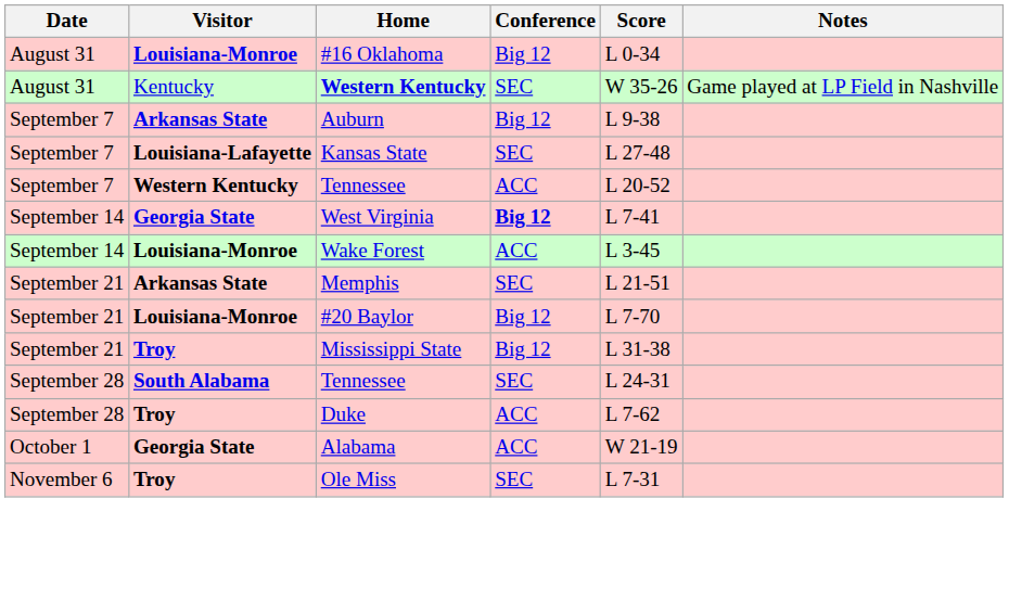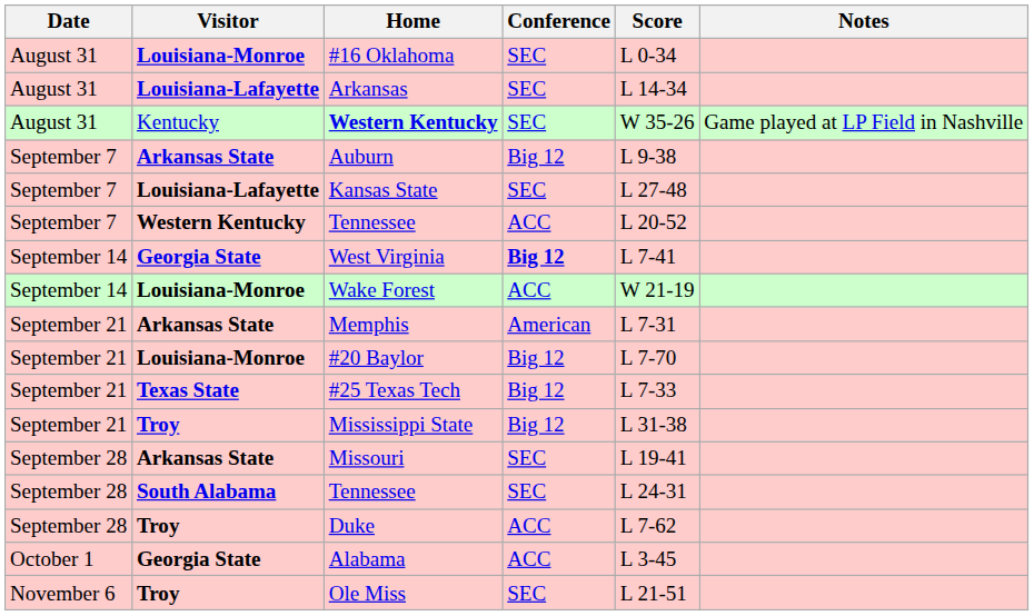 <table class="wikitable">
 <tr>
 <th>Date</th>
 <th>Visitor</th>
 <th>Home</th>
 <th>Conference</th>
 <th>Score</th>
 <th>Notes</th>
 </tr>
 <tr style="background:#fcc;">
 <td>August 31</td>
 <td><strong><a href='#'>Louisiana-Monroe</a></strong></td>
 <td><a href='#'>#16 Oklahoma</a></td>
-<td><a href='#'>Big 12</a></td>
+<td><a href='#'>SEC</a></td>
 <td>L 0-34</td>
+<td></td>
+</tr>
+<tr style="background:#fcc;">
+<td>August 31</td>
+<td><strong><a href='#'>Louisiana-Lafayette</a></strong></td>
+<td><a href='#'>Arkansas</a></td>
+<td><a href='#'>SEC</a></td>
+<td>L 14-34</td>
 <td></td>
 </tr>
 <tr style="background:#cfc;">
 <td>August 31</td>
 <td><a href='#'>Kentucky</a></td>
 <td><strong><a href='#'>Western Kentucky</a></strong></td>
 <td><a href='#'>SEC</a></td>
 <td>W 35-26</td>
 <td>Game played at <a href='#'>LP Field</a> in Nashville</td>
 </tr>
 <tr style="background:#fcc;">
 <td>September 7</td>
 <td><strong><a href='#'>Arkansas State</a></strong></td>
 <td><a href='#'>Auburn</a></td>
 <td><a href='#'>Big 12</a></td>
 <td>L 9-38</td>
 <td></td>
 </tr>
 <tr style="background:#fcc;">
 <td>September 7</td>
 <td><strong>Louisiana-Lafayette</strong></td>
 <td><a href='#'>Kansas State</a></td>
 <td><a href='#'>SEC</a></td>
 <td>L 27-48</td>
 <td></td>
 </tr>
 <tr style="background:#fcc;">
 <td>September 7</td>
 <td><strong>Western Kentucky</strong></td>
 <td><a href='#'>Tennessee</a></td>
 <td><a href='#'>ACC</a></td>
 <td>L 20-52</td>
 <td></td>
 </tr>
 <tr style="background:#fcc;">
 <td>September 14</td>
 <td><strong><a href='#'>Georgia State</a></strong></td>
 <td><a href='#'>West Virginia</a></td>
 <td><strong><a href='#'>Big 12</a></strong></td>
 <td>L 7-41</td>
 <td></td>
 </tr>
 <tr style="background:#cfc;">
 <td>September 14</td>
 <td><strong>Louisiana-Monroe</strong></td>
 <td><a href='#'>Wake Forest</a></td>
 <td><a href='#'>ACC</a></td>
-<td>L 3-45</td>
+<td>W 21-19</td>
 <td></td>
 </tr>
 <tr style="background:#fcc;">
 <td>September 21</td>
 <td><strong>Arkansas State</strong></td>
 <td><a href='#'>Memphis</a></td>
-<td><a href='#'>SEC</a></td>
-<td>L 21-51</td>
+<td><a href='#'>American</a></td>
+<td>L 7-31</td>
 <td></td>
 </tr>
 <tr style="background:#fcc;">
 <td>September 21</td>
 <td><strong>Louisiana-Monroe</strong></td>
 <td><a href='#'>#20 Baylor</a></td>
 <td><a href='#'>Big 12</a></td>
 <td>L 7-70</td>
 <td></td>
 </tr>
 <tr style="background:#fcc;">
 <td>September 21</td>
+<td><strong><a href='#'>Texas State</a></strong></td>
+<td><a href='#'>#25 Texas Tech</a></td>
+<td><a href='#'>Big 12</a></td>
+<td>L 7-33</td>
+<td></td>
+</tr>
+<tr style="background:#fcc;">
+<td>September 21</td>
 <td><strong><a href='#'>Troy</a></strong></td>
 <td><a href='#'>Mississippi State</a></td>
 <td><a href='#'>Big 12</a></td>
 <td>L 31-38</td>
+<td></td>
+</tr>
+<tr style="background:#fcc;">
+<td>September 28</td>
+<td><strong>Arkansas State</strong></td>
+<td><a href='#'>Missouri</a></td>
+<td><a href='#'>SEC</a></td>
+<td>L 19-41</td>
 <td></td>
 </tr>
 <tr style="background:#fcc;">
 <td>September 28</td>
 <td><strong><a href='#'>South Alabama</a></strong></td>
 <td><a href='#'>Tennessee</a></td>
 <td><a href='#'>SEC</a></td>
 <td>L 24-31</td>
 <td></td>
 </tr>
 <tr style="background:#fcc;">
 <td>September 28</td>
 <td><strong>Troy</strong></td>
 <td><a href='#'>Duke</a></td>
 <td><a href='#'>ACC</a></td>
 <td>L 7-62</td>
 <td></td>
 </tr>
 <tr style="background:#fcc;">
 <td>October 1</td>
 <td><strong>Georgia State</strong></td>
 <td><a href='#'>Alabama</a></td>
 <td><a href='#'>ACC</a></td>
-<td>W 21-19</td>
+<td>L 3-45</td>
 <td></td>
 </tr>
 <tr style="background:#fcc;">
 <td>November 6</td>
 <td><strong>Troy</strong></td>
 <td><a href='#'>Ole Miss</a></td>
 <td><a href='#'>SEC</a></td>
-<td>L 7-31</td>
+<td>L 21-51</td>
 <td></td>
 </tr>
 </table>
